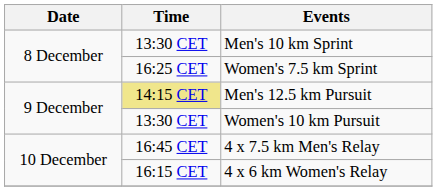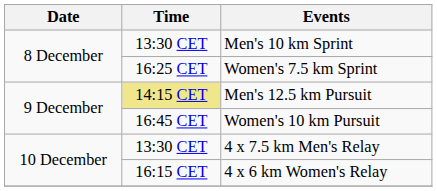 <table class="wikitable" style="text-align: center" width="420">
 <tr>
 <th>Date</th>
 <th>Time</th>
 <th>Events</th>
 </tr>
 <tr>
 <td rowspan=2>8 December</td>
 <td>13:30 <a href='#'>CET</a></td>
 <td style="text-align: left">Men's 10 km Sprint</td>
 </tr>
 <tr>
 <td>16:25 <a href='#'>CET</a></td>
 <td style="text-align: left">Women's 7.5 km Sprint</td>
 </tr>
 <tr>
 <td rowspan=2>9 December</td>
 <td style="background: khaki;">14:15 <a href='#'>CET</a></td>
 <td style="text-align: left">Men's 12.5 km Pursuit</td>
 </tr>
 <tr>
-<td>13:30 <a href='#'>CET</a></td>
+<td>16:45 <a href='#'>CET</a></td>
 <td style="text-align: left">Women's 10 km Pursuit</td>
 </tr>
 <tr>
 <td rowspan=2>10 December</td>
-<td>16:45 <a href='#'>CET</a></td>
+<td>13:30 <a href='#'>CET</a></td>
 <td style="text-align: left">4 x 7.5 km Men's Relay</td>
 </tr>
 <tr>
 <td>16:15 <a href='#'>CET</a></td>
 <td style="text-align: left">4 x 6 km Women's Relay</td>
 </tr>
 <tr>
 </tr>
 </table>
